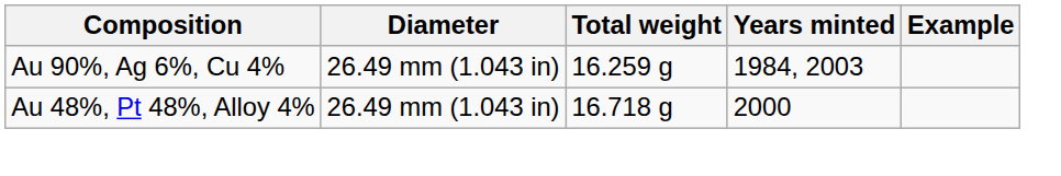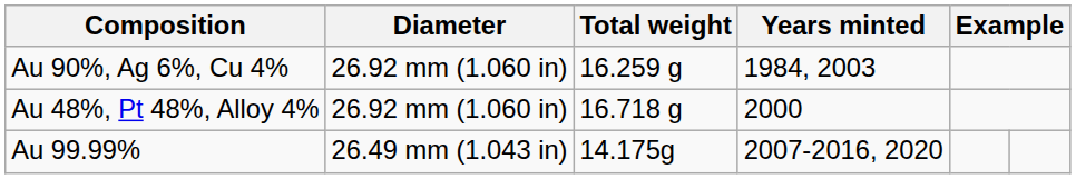 <table class="wikitable">
 <tr>
 <th>Composition</th>
 <th>Diameter</th>
 <th>Total weight</th>
 <th>Years minted</th>
 <th colspan="2">Example</th>
 </tr>
 <tr>
 <td>Au 90%, Ag 6%, Cu 4%</td>
-<td>26.49 mm (1.043 in)</td>
+<td>26.92 mm (1.060 in)</td>
 <td>16.259 g</td>
 <td>1984, 2003</td>
 <td colspan="2"></td>
 </tr>
 <tr>
 <td>Au 48%, <a href='#'>Pt</a> 48%, Alloy 4%</td>
-<td>26.49 mm (1.043 in)</td>
+<td>26.92 mm (1.060 in)</td>
 <td>16.718 g</td>
 <td>2000</td>
 <td colspan="2" ></td>
 </tr>
+<tr>
+<td>Au 99.99%</td>
+<td>26.49 mm (1.043 in)</td>
+<td>14.175g</td>
+<td>2007-2016, 2020</td>
+<td></td>
+<td></td>
+</tr>
 </table>
